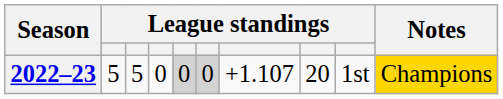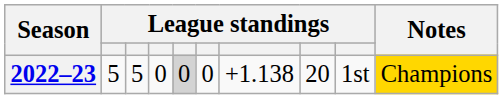 <table class="wikitable sortable">
 <tr>
 <th scope="col" rowspan="2">Season</th>
 <th scope="col" colspan="8">League standings</th>
 <th scope="col" rowspan="2">Notes</th>
 </tr>
 <tr>
 <th scope="col"></th>
 <th scope="col"></th>
 <th scope="col"></th>
 <th scope="col"></th>
 <th scope="col"></th>
 <th scope="col"></th>
 <th scope="col"></th>
 <th scope="col"></th>
 </tr>
 <tr>
 <th scope="row"><a href='#'>2022–23</a></th>
 <td>5</td>
 <td>5</td>
 <td>0</td>
 <td style="background: lightgrey;">0</td>
-<td style="background: lightgrey;">0</td>
-<td>+1.107</td>
+<td>0</td>
+<td>+1.138</td>
 <td>20</td>
 <td>1st</td>
 <td style="background: gold;">Champions</td>
 </tr>
 </table>
